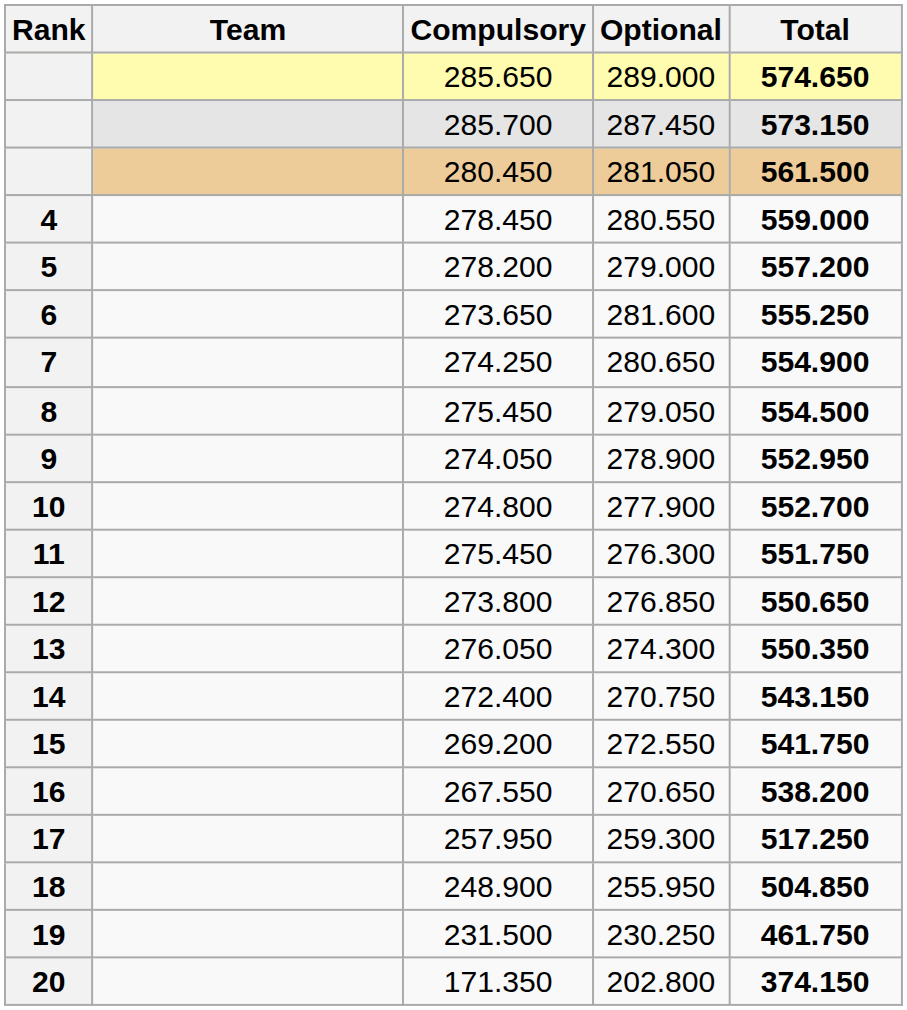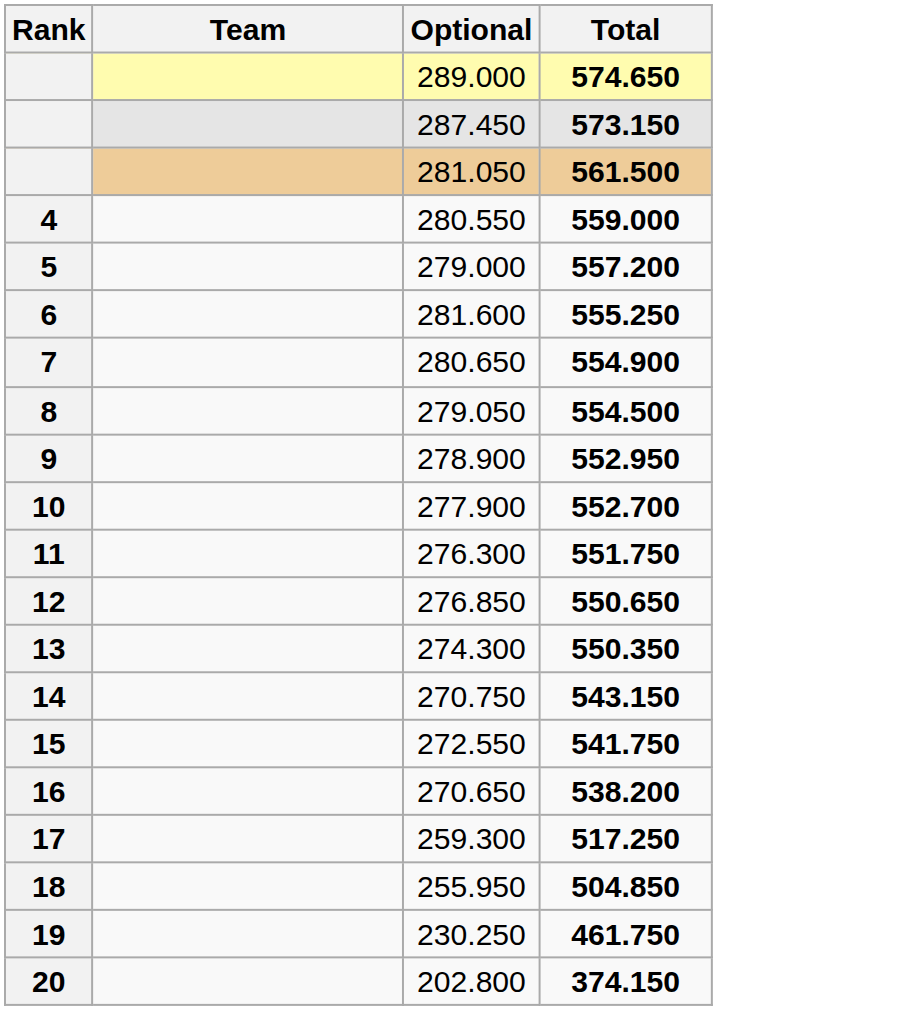 <table class="wikitable sortable" style="text-align:center; font-size:95%">
 <tr>
 <th scope="col" style="width:25px;">Rank</th>
 <th scope="col" style="width:150px;">Team</th>
-<th scope="col" style="width:50px;">Compulsory</th>
 <th scope="col" style="width:50px;">Optional</th>
 <th scope="col" style="width:80px;">Total</th>
 </tr>
 <tr style="background:#fffcaf;">
 <th scope=row style="text-align:center"></th>
 <td style="text-align:left;"><strong></strong></td>
-<td>285.650</td>
 <td>289.000</td>
 <td><strong>574.650</strong></td>
 </tr>
 <tr style="background:#e5e5e5;">
 <th scope=row style="text-align:center"></th>
 <td style="text-align:left;"><strong></strong></td>
-<td>285.700</td>
 <td>287.450</td>
 <td><strong>573.150</strong></td>
 </tr>
 <tr style="background:#ec9;">
 <th scope=row style="text-align:center"></th>
 <td style="text-align:left;"><strong></strong></td>
-<td>280.450</td>
 <td>281.050</td>
 <td><strong>561.500</strong></td>
 </tr>
 <tr>
 <th scope=row style="text-align:center">4</th>
 <td style="text-align:left;"></td>
-<td>278.450</td>
 <td>280.550</td>
 <td><strong>559.000</strong></td>
 </tr>
 <tr>
 <th scope=row style="text-align:center">5</th>
 <td style="text-align:left;"></td>
-<td>278.200</td>
 <td>279.000</td>
 <td><strong>557.200</strong></td>
 </tr>
 <tr>
 <th scope=row style="text-align:center">6</th>
 <td style="text-align:left;"></td>
-<td>273.650</td>
 <td>281.600</td>
 <td><strong>555.250</strong></td>
 </tr>
 <tr>
 <th scope=row style="text-align:center">7</th>
 <td style="text-align:left;"></td>
-<td>274.250</td>
 <td>280.650</td>
 <td><strong>554.900</strong></td>
 </tr>
 <tr>
 <th scope=row style="text-align:center">8</th>
 <td style="text-align:left;"></td>
-<td>275.450</td>
 <td>279.050</td>
 <td><strong>554.500</strong></td>
 </tr>
 <tr>
 <th scope=row style="text-align:center">9</th>
 <td style="text-align:left;"></td>
-<td>274.050</td>
 <td>278.900</td>
 <td><strong>552.950</strong></td>
 </tr>
 <tr>
 <th scope=row style="text-align:center">10</th>
 <td style="text-align:left;"></td>
-<td>274.800</td>
 <td>277.900</td>
 <td><strong>552.700</strong></td>
 </tr>
 <tr>
 <th scope=row style="text-align:center">11</th>
 <td style="text-align:left;"></td>
-<td>275.450</td>
 <td>276.300</td>
 <td><strong>551.750</strong></td>
 </tr>
 <tr>
 <th scope=row style="text-align:center">12</th>
 <td style="text-align:left;"></td>
-<td>273.800</td>
 <td>276.850</td>
 <td><strong>550.650</strong></td>
 </tr>
 <tr>
 <th scope=row style="text-align:center">13</th>
 <td style="text-align:left;"></td>
-<td>276.050</td>
 <td>274.300</td>
 <td><strong>550.350</strong></td>
 </tr>
 <tr>
 <th scope=row style="text-align:center">14</th>
 <td style="text-align:left;"></td>
-<td>272.400</td>
 <td>270.750</td>
 <td><strong>543.150</strong></td>
 </tr>
 <tr>
 <th scope=row style="text-align:center">15</th>
 <td style="text-align:left;"></td>
-<td>269.200</td>
 <td>272.550</td>
 <td><strong>541.750</strong></td>
 </tr>
 <tr>
 <th scope=row style="text-align:center">16</th>
 <td style="text-align:left;"></td>
-<td>267.550</td>
 <td>270.650</td>
 <td><strong>538.200</strong></td>
 </tr>
 <tr>
 <th scope=row style="text-align:center">17</th>
 <td style="text-align:left;"></td>
-<td>257.950</td>
 <td>259.300</td>
 <td><strong>517.250</strong></td>
 </tr>
 <tr>
 <th scope=row style="text-align:center">18</th>
 <td style="text-align:left;"></td>
-<td>248.900</td>
 <td>255.950</td>
 <td><strong>504.850</strong></td>
 </tr>
 <tr>
 <th scope=row style="text-align:center">19</th>
 <td style="text-align:left;"></td>
-<td>231.500</td>
 <td>230.250</td>
 <td><strong>461.750</strong></td>
 </tr>
 <tr>
 <th scope=row style="text-align:center">20</th>
 <td style="text-align:left;"></td>
-<td>171.350</td>
 <td>202.800</td>
 <td><strong>374.150</strong></td>
 </tr>
 </table>
